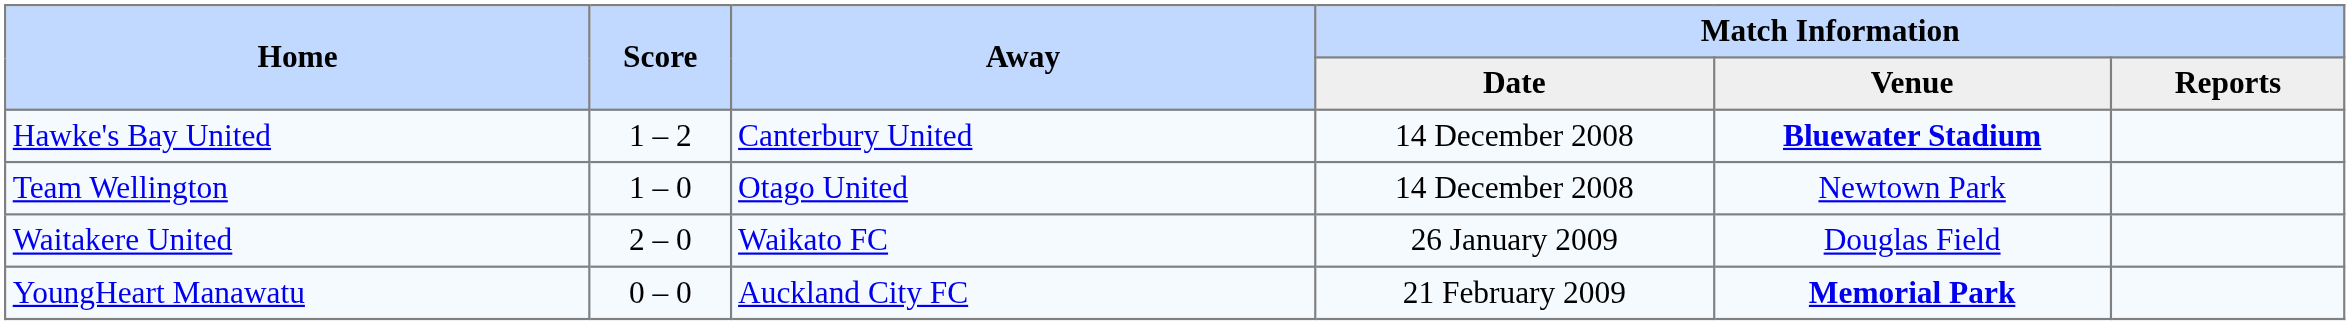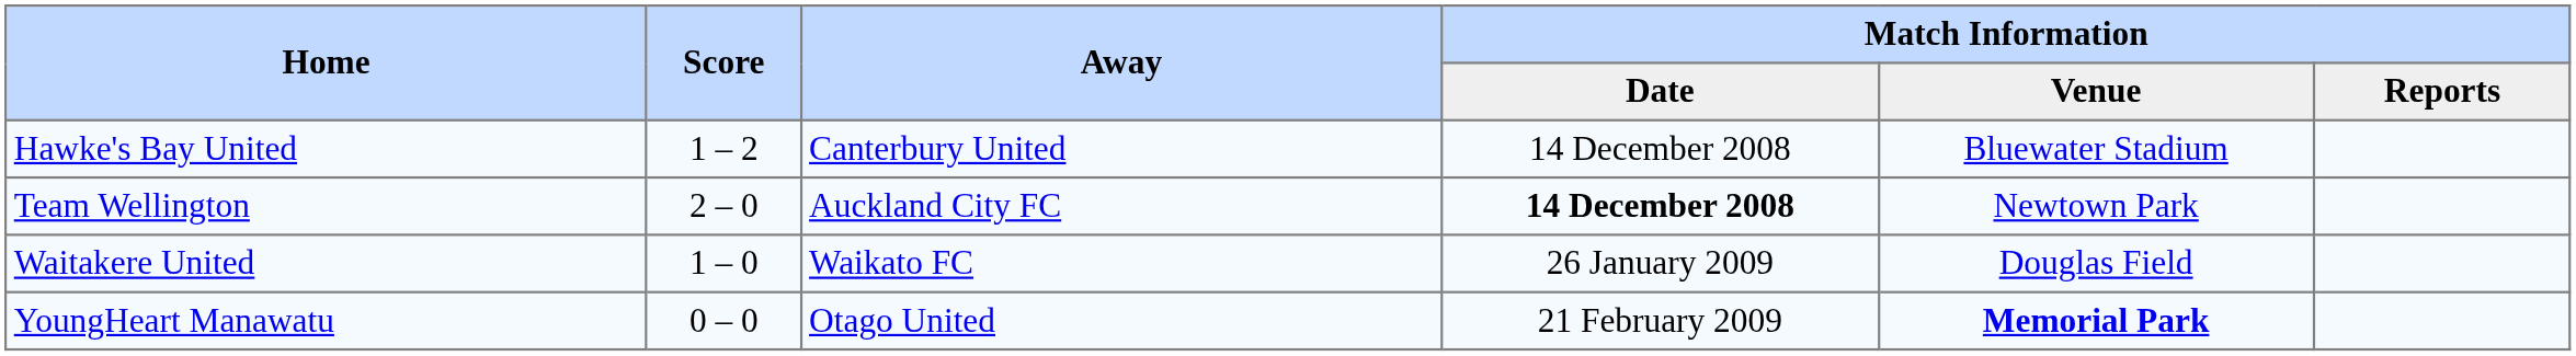 <table border=1 style="border-collapse:collapse; font-size:90%; text-align:center;" cellpadding=3 cellspacing=0 width=85%>
 <tr bgcolor=#C1D8FF>
 <th rowspan=2 width=25%>Home</th>
 <th rowspan=2 width=6%>Score</th>
 <th rowspan=2 width=25%>Away</th>
 <th colspan=6>Match Information</th>
 </tr>
 <tr bgcolor=#EFEFEF>
 <th width=17%>Date</th>
 <th width=17%>Venue</th>
 <th width=10%>Reports</th>
 </tr>
 <tr bgcolor=#F5FAFF>
 <td align=left> <a href='#'>Hawke's Bay United</a></td>
 <td>1 – 2</td>
 <td align=left> <a href='#'>Canterbury United</a></td>
 <td>14 December 2008</td>
-<td><strong><a href='#'>Bluewater Stadium</a></strong></td>
+<td><a href='#'>Bluewater Stadium</a></td>
 <td></td>
 </tr>
 <tr bgcolor=#F5FAFF>
 <td align=left> <a href='#'>Team Wellington</a></td>
-<td>1 – 0</td>
-<td align=left> <a href='#'>Otago United</a></td>
-<td>14 December 2008</td>
+<td>2 – 0</td>
+<td align=left> <a href='#'>Auckland City FC</a></td>
+<td><strong>14 December 2008</strong></td>
 <td><a href='#'>Newtown Park</a></td>
 <td></td>
 </tr>
 <tr bgcolor=#F5FAFF>
 <td align=left> <a href='#'>Waitakere United</a></td>
-<td>2 – 0</td>
+<td>1 – 0</td>
 <td align=left> <a href='#'>Waikato FC</a></td>
 <td>26 January 2009</td>
 <td><a href='#'>Douglas Field</a></td>
 <td></td>
 </tr>
 <tr bgcolor=#F5FAFF>
 <td align=left> <a href='#'>YoungHeart Manawatu</a></td>
 <td>0 – 0</td>
-<td align=left> <a href='#'>Auckland City FC</a></td>
+<td align=left> <a href='#'>Otago United</a></td>
 <td>21 February 2009</td>
 <td><strong><a href='#'>Memorial Park</a></strong></td>
 <td></td>
 </tr>
 </table>
